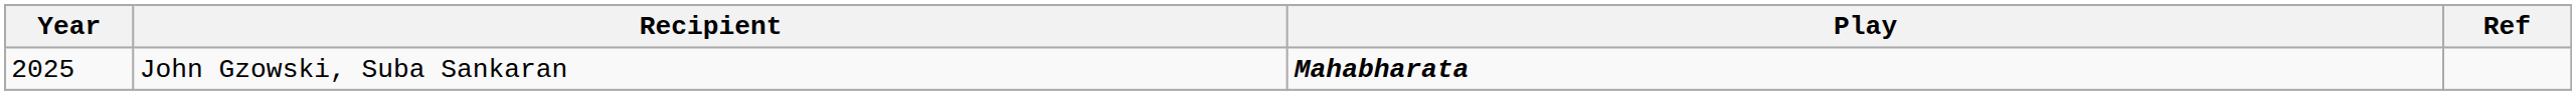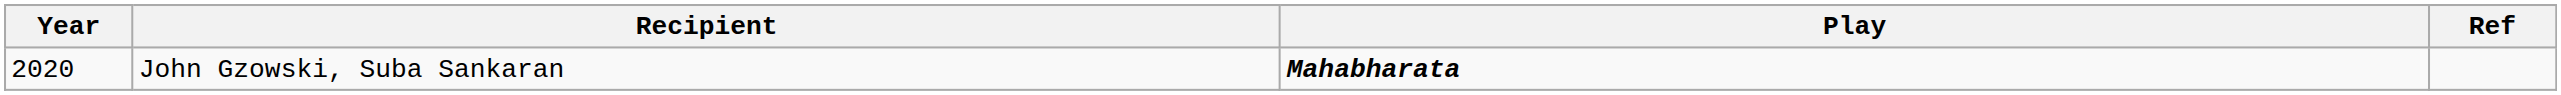 <table class = "wikitable sortable" width=100%>
 <tr>
 <th width=5%>Year</th>
 <th width=45%>Recipient</th>
 <th width=45%>Play</th>
 <th width=5%>Ref</th>
 </tr>
 <tr>
-<td>2025</td>
+<td>2020</td>
 <td>John Gzowski, Suba Sankaran</td>
 <td><strong><em>Mahabharata</em></strong></td>
 <td></td>
 </tr>
 </table>
